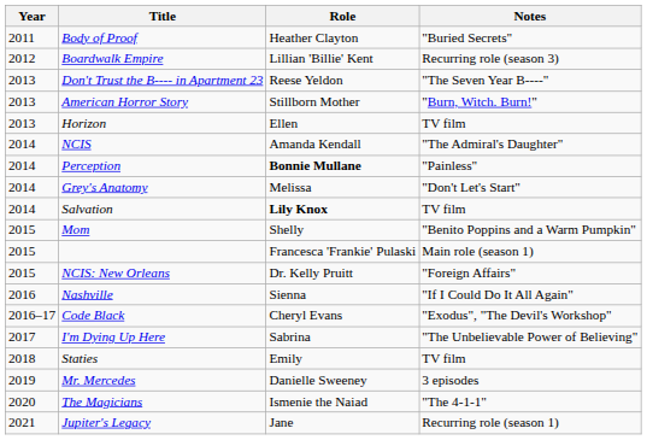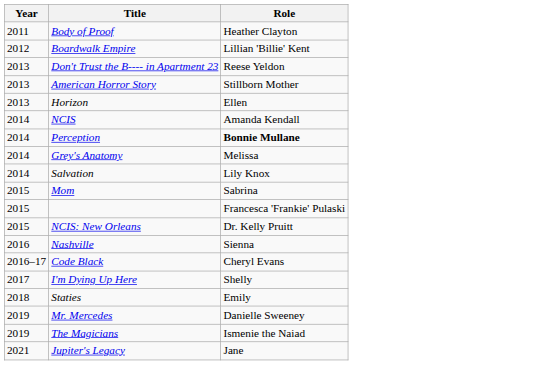 <table class="wikitable sortable">
 <tr>
 <th>Year</th>
 <th>Title</th>
 <th>Role</th>
-<th class="unsortable">Notes</th>
 </tr>
 <tr>
 <td>2011</td>
 <td><em><a href='#'>Body of Proof</a></em></td>
 <td>Heather Clayton</td>
-<td>"Buried Secrets"</td>
 </tr>
 <tr>
 <td>2012</td>
 <td><em><a href='#'>Boardwalk Empire</a></em></td>
 <td>Lillian 'Billie' Kent</td>
-<td>Recurring role (season 3)</td>
 </tr>
 <tr>
 <td>2013</td>
 <td><em><a href='#'>Don't Trust the B---- in Apartment 23</a></em></td>
 <td>Reese Yeldon</td>
-<td>"The Seven Year B----"</td>
 </tr>
 <tr>
 <td>2013</td>
 <td><em><a href='#'>American Horror Story</a></em></td>
 <td>Stillborn Mother</td>
-<td>"<a href='#'>Burn, Witch. Burn!</a>"</td>
 </tr>
 <tr>
 <td>2013</td>
 <td><em>Horizon</em></td>
 <td>Ellen</td>
-<td>TV film</td>
 </tr>
 <tr>
 <td>2014</td>
 <td><em><a href='#'>NCIS</a></em></td>
 <td>Amanda Kendall</td>
-<td>"The Admiral's Daughter"</td>
 </tr>
 <tr>
 <td>2014</td>
 <td><em><a href='#'>Perception</a></em></td>
 <td><strong>Bonnie Mullane</strong></td>
-<td>"Painless"</td>
 </tr>
 <tr>
 <td>2014</td>
 <td><em><a href='#'>Grey's Anatomy</a></em></td>
 <td>Melissa</td>
-<td>"Don't Let's Start"</td>
 </tr>
 <tr>
 <td>2014</td>
 <td><em>Salvation</em></td>
-<td><strong>Lily Knox</strong></td>
-<td>TV film</td>
+<td>Lily Knox</td>
 </tr>
 <tr>
 <td>2015</td>
 <td><em><a href='#'>Mom</a></em></td>
-<td>Shelly</td>
-<td>"Benito Poppins and a Warm Pumpkin"</td>
+<td>Sabrina</td>
 </tr>
 <tr>
 <td>2015</td>
 <td><em></em></td>
 <td>Francesca 'Frankie' Pulaski</td>
-<td>Main role (season 1)</td>
 </tr>
 <tr>
 <td>2015</td>
 <td><em><a href='#'>NCIS: New Orleans</a></em></td>
 <td>Dr. Kelly Pruitt</td>
-<td>"Foreign Affairs"</td>
 </tr>
 <tr>
 <td>2016</td>
 <td><em><a href='#'>Nashville</a></em></td>
 <td>Sienna</td>
-<td>"If I Could Do It All Again"</td>
 </tr>
 <tr>
 <td>2016–17</td>
 <td><em><a href='#'>Code Black</a></em></td>
 <td>Cheryl Evans</td>
-<td>"Exodus", "The Devil's Workshop"</td>
 </tr>
 <tr>
 <td>2017</td>
 <td><em><a href='#'>I'm Dying Up Here</a></em></td>
-<td>Sabrina</td>
-<td>"The Unbelievable Power of Believing"</td>
+<td>Shelly</td>
 </tr>
 <tr>
 <td>2018</td>
 <td><em>Staties</em></td>
 <td>Emily</td>
-<td>TV film</td>
 </tr>
 <tr>
 <td>2019</td>
 <td><em><a href='#'>Mr. Mercedes</a></em></td>
 <td>Danielle Sweeney</td>
-<td>3 episodes</td>
 </tr>
 <tr>
-<td>2020</td>
+<td>2019</td>
 <td><em><a href='#'>The Magicians</a></em></td>
 <td>Ismenie the Naiad</td>
-<td>"The 4-1-1"</td>
 </tr>
 <tr>
 <td>2021</td>
 <td><em><a href='#'>Jupiter's Legacy</a></em></td>
 <td>Jane</td>
-<td>Recurring role (season 1)</td>
 </tr>
 </table>
